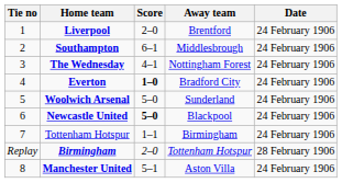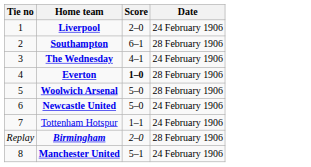 <table class="wikitable" style="text-align: center">
 <tr>
 <th>Tie no</th>
 <th>Home team</th>
 <th>Score</th>
-<th>Away team</th>
 <th>Date</th>
 </tr>
 <tr>
 <td>1</td>
 <td><strong><a href='#'>Liverpool</a></strong></td>
 <td>2–0</td>
-<td><a href='#'>Brentford</a></td>
 <td>24 February 1906</td>
 </tr>
 <tr>
 <td>2</td>
 <td><strong><a href='#'>Southampton</a></strong></td>
 <td>6–1</td>
-<td><a href='#'>Middlesbrough</a></td>
-<td>24 February 1906</td>
+<td>28 February 1906</td>
 </tr>
 <tr>
 <td>3</td>
 <td><strong><a href='#'>The Wednesday</a></strong></td>
 <td>4–1</td>
-<td><a href='#'>Nottingham Forest</a></td>
 <td>24 February 1906</td>
 </tr>
 <tr>
 <td>4</td>
 <td><strong><a href='#'>Everton</a></strong></td>
 <td><strong>1–0</strong></td>
-<td><a href='#'>Bradford City</a></td>
-<td>24 February 1906</td>
+<td>28 February 1906</td>
 </tr>
 <tr>
 <td>5</td>
 <td><strong><a href='#'>Woolwich Arsenal</a></strong></td>
 <td>5–0</td>
-<td><a href='#'>Sunderland</a></td>
-<td>24 February 1906</td>
+<td>28 February 1906</td>
 </tr>
 <tr>
 <td>6</td>
 <td><strong><a href='#'>Newcastle United</a></strong></td>
-<td><strong>5–0</strong></td>
-<td><a href='#'>Blackpool</a></td>
+<td>5–0</td>
 <td>24 February 1906</td>
 </tr>
 <tr>
 <td>7</td>
 <td><a href='#'>Tottenham Hotspur</a></td>
 <td>1–1</td>
-<td><a href='#'>Birmingham</a></td>
 <td>24 February 1906</td>
 </tr>
 <tr>
 <td><em>Replay</em></td>
 <td><strong><em><a href='#'>Birmingham</a></em></strong></td>
 <td><em>2–0</em></td>
-<td><em><a href='#'>Tottenham Hotspur</a></em></td>
 <td>28 February 1906</td>
 </tr>
 <tr>
 <td>8</td>
 <td><strong><a href='#'>Manchester United</a></strong></td>
 <td>5–1</td>
-<td><a href='#'>Aston Villa</a></td>
 <td>24 February 1906</td>
 </tr>
 </table>
